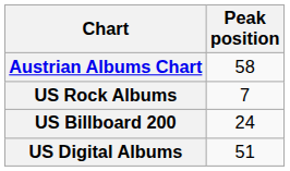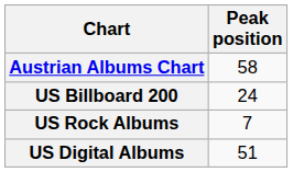 <table class="wikitable sortable plainrowheaders">
 <tr>
 <th scope="col">Chart</th>
 <th scope="col">Peak<br>position</th>
 </tr>
 <tr>
 <th scope="row"><a href='#'>Austrian Albums Chart</a></th>
 <td style="text-align:center;">58</td>
 </tr>
 <tr>
+<th scope="row">US Billboard 200</th>
+<td style="text-align:center;">24</td>
+</tr>
+<tr>
 <th scope="row">US Rock Albums</th>
 <td style="text-align:center;">7</td>
-</tr>
-<tr>
-<th scope="row">US Billboard 200</th>
-<td style="text-align:center;">24</td>
 </tr>
 <tr>
 <th scope="row">US Digital Albums</th>
 <td style="text-align:center;">51</td>
 </tr>
 </table>
